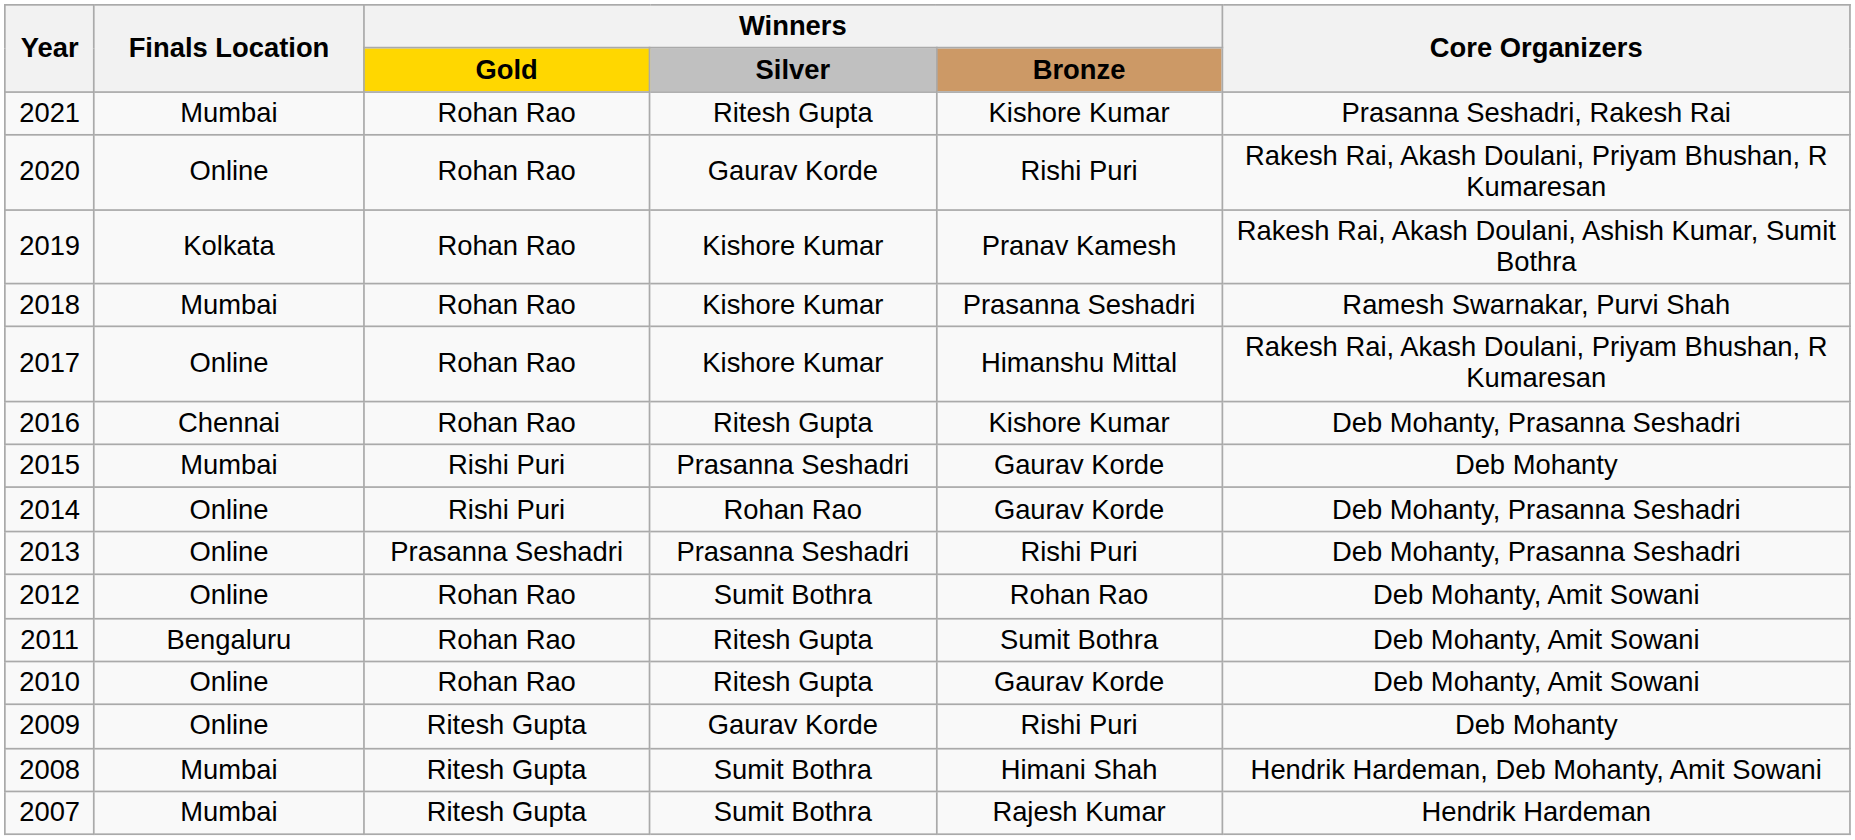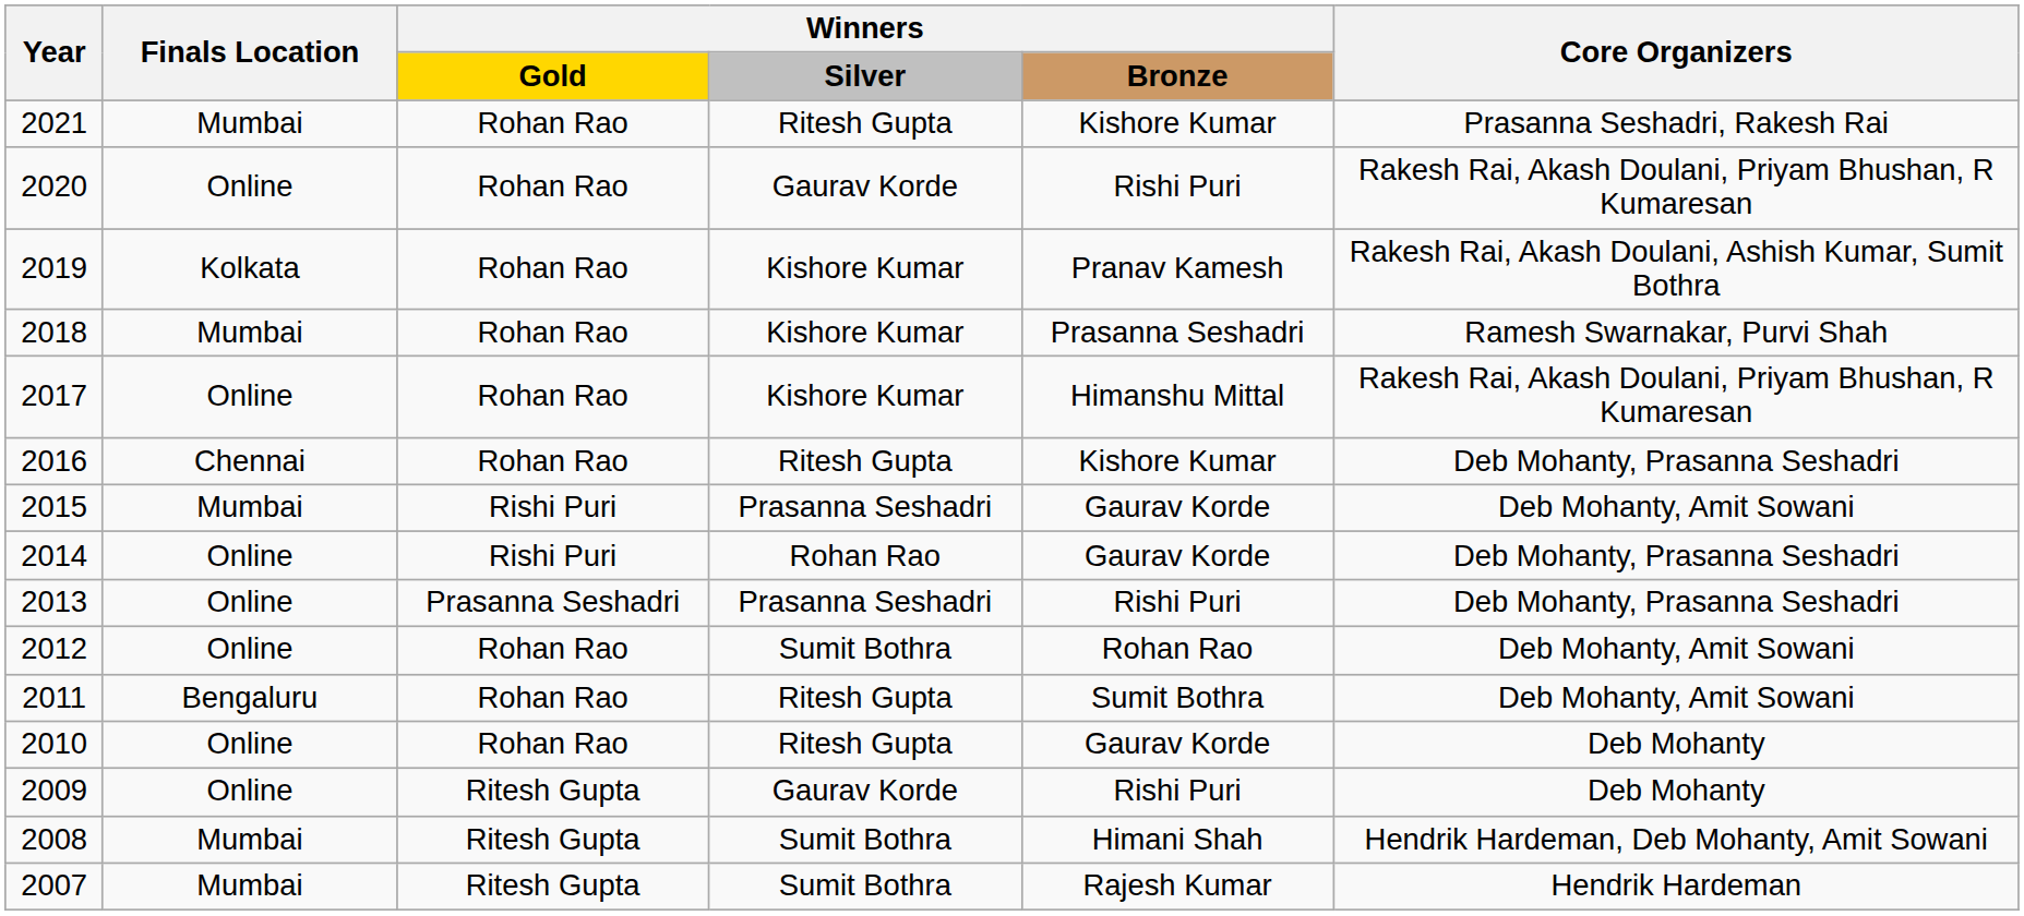 <table class="wikitable sortable" style="text-align:center;">
 <tr>
 <th rowspan="2" width="45">Year</th>
 <th rowspan="2" width="150">Finals Location</th>
 <th colspan="3" width="480"><strong>Winners</strong></th>
 <th rowspan="2" width="360" align=center width="480"><strong>Core Organizers</strong></th>
 </tr>
 <tr>
 <th style="background:gold;" width="160">Gold</th>
 <th style="background:silver;" width="160">Silver</th>
 <th style="background:#cc9966;" width="160">Bronze</th>
 </tr>
 <tr>
 <td>2021</td>
 <td>Mumbai</td>
 <td>Rohan Rao</td>
 <td>Ritesh Gupta</td>
 <td>Kishore Kumar</td>
 <td>Prasanna Seshadri, Rakesh Rai</td>
 </tr>
 <tr>
 <td>2020</td>
 <td>Online</td>
 <td>Rohan Rao</td>
 <td>Gaurav Korde</td>
 <td>Rishi Puri</td>
 <td>Rakesh Rai, Akash Doulani, Priyam Bhushan, R Kumaresan</td>
 </tr>
 <tr>
 <td>2019</td>
 <td>Kolkata</td>
 <td>Rohan Rao</td>
 <td>Kishore Kumar</td>
 <td>Pranav Kamesh</td>
 <td>Rakesh Rai, Akash Doulani, Ashish Kumar, Sumit Bothra</td>
 </tr>
 <tr>
 <td>2018</td>
 <td>Mumbai</td>
 <td>Rohan Rao</td>
 <td>Kishore Kumar</td>
 <td>Prasanna Seshadri</td>
 <td>Ramesh Swarnakar, Purvi Shah</td>
 </tr>
 <tr>
 <td>2017</td>
 <td>Online</td>
 <td>Rohan Rao</td>
 <td>Kishore Kumar</td>
 <td>Himanshu Mittal</td>
 <td>Rakesh Rai, Akash Doulani, Priyam Bhushan, R Kumaresan</td>
 </tr>
 <tr>
 <td>2016</td>
 <td>Chennai</td>
 <td>Rohan Rao</td>
 <td>Ritesh Gupta</td>
 <td>Kishore Kumar</td>
 <td>Deb Mohanty, Prasanna Seshadri</td>
 </tr>
 <tr>
 <td>2015</td>
 <td>Mumbai</td>
 <td>Rishi Puri</td>
 <td>Prasanna Seshadri</td>
 <td>Gaurav Korde</td>
-<td>Deb Mohanty</td>
+<td>Deb Mohanty, Amit Sowani</td>
 </tr>
 <tr>
 <td>2014</td>
 <td>Online</td>
 <td>Rishi Puri</td>
 <td>Rohan Rao</td>
 <td>Gaurav Korde</td>
 <td>Deb Mohanty, Prasanna Seshadri</td>
 </tr>
 <tr>
 <td>2013</td>
 <td>Online</td>
 <td>Prasanna Seshadri</td>
 <td>Prasanna Seshadri</td>
 <td>Rishi Puri</td>
 <td>Deb Mohanty, Prasanna Seshadri</td>
 </tr>
 <tr>
 <td>2012</td>
 <td>Online</td>
 <td>Rohan Rao</td>
 <td>Sumit Bothra</td>
 <td>Rohan Rao</td>
 <td>Deb Mohanty, Amit Sowani</td>
 </tr>
 <tr>
 <td>2011</td>
 <td>Bengaluru</td>
 <td>Rohan Rao</td>
 <td>Ritesh Gupta</td>
 <td>Sumit Bothra</td>
 <td>Deb Mohanty, Amit Sowani</td>
 </tr>
 <tr>
 <td>2010</td>
 <td>Online</td>
 <td>Rohan Rao</td>
 <td>Ritesh Gupta</td>
 <td>Gaurav Korde</td>
-<td>Deb Mohanty, Amit Sowani</td>
+<td>Deb Mohanty</td>
 </tr>
 <tr>
 <td>2009</td>
 <td>Online</td>
 <td>Ritesh Gupta</td>
 <td>Gaurav Korde</td>
 <td>Rishi Puri</td>
 <td>Deb Mohanty</td>
 </tr>
 <tr>
 <td>2008</td>
 <td>Mumbai</td>
 <td>Ritesh Gupta</td>
 <td>Sumit Bothra</td>
 <td>Himani Shah</td>
 <td>Hendrik Hardeman, Deb Mohanty, Amit Sowani</td>
 </tr>
 <tr>
 <td>2007</td>
 <td>Mumbai</td>
 <td>Ritesh Gupta</td>
 <td>Sumit Bothra</td>
 <td>Rajesh Kumar</td>
 <td>Hendrik Hardeman</td>
 </tr>
 </table>
